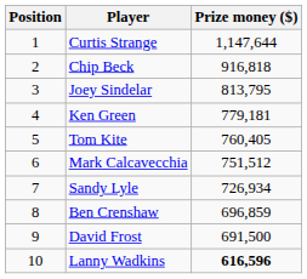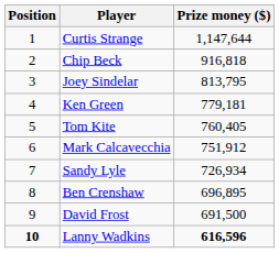 <table class="wikitable">
 <tr>
 <th>Position</th>
 <th>Player</th>
 <th>Prize money ($)</th>
 </tr>
 <tr>
 <td align=center>1</td>
 <td> <a href='#'>Curtis Strange</a></td>
 <td align=center>1,147,644</td>
 </tr>
 <tr>
 <td align=center>2</td>
 <td> <a href='#'>Chip Beck</a></td>
 <td align=center>916,818</td>
 </tr>
 <tr>
 <td align=center>3</td>
 <td> <a href='#'>Joey Sindelar</a></td>
 <td align=center>813,795</td>
 </tr>
 <tr>
 <td align=center>4</td>
 <td> <a href='#'>Ken Green</a></td>
 <td align=center>779,181</td>
 </tr>
 <tr>
 <td align=center>5</td>
 <td> <a href='#'>Tom Kite</a></td>
 <td align=center>760,405</td>
 </tr>
 <tr>
 <td align=center>6</td>
 <td> <a href='#'>Mark Calcavecchia</a></td>
-<td align=center>751,512</td>
+<td align=center>751,912</td>
 </tr>
 <tr>
 <td align=center>7</td>
 <td> <a href='#'>Sandy Lyle</a></td>
 <td align=center>726,934</td>
 </tr>
 <tr>
 <td align=center>8</td>
 <td> <a href='#'>Ben Crenshaw</a></td>
-<td align=center>696,859</td>
+<td align=center>696,895</td>
 </tr>
 <tr>
 <td align=center>9</td>
 <td> <a href='#'>David Frost</a></td>
 <td align=center>691,500</td>
 </tr>
 <tr>
-<td align=center>10</td>
+<td align=center><strong>10</strong></td>
 <td> <a href='#'>Lanny Wadkins</a></td>
 <td align=center><strong>616,596</strong></td>
 </tr>
 </table>
